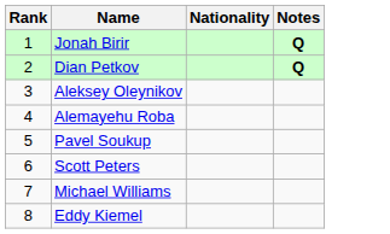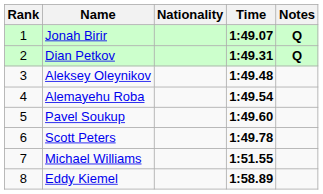 <table class="wikitable sortable" style="text-align:center">
 <tr>
 <th>Rank</th>
 <th>Name</th>
 <th>Nationality</th>
+<th>Time</th>
 <th>Notes</th>
 </tr>
 <tr bgcolor=ccffcc>
 <td>1</td>
 <td align=left><a href='#'>Jonah Birir</a></td>
 <td align=left></td>
+<td><strong>1:49.07</strong></td>
 <td><strong>Q</strong></td>
 </tr>
 <tr bgcolor=ccffcc>
 <td>2</td>
 <td align=left><a href='#'>Dian Petkov</a></td>
 <td align=left></td>
+<td><strong>1:49.31</strong></td>
 <td><strong>Q</strong></td>
 </tr>
 <tr>
 <td>3</td>
 <td align=left><a href='#'>Aleksey Oleynikov</a></td>
 <td align=left></td>
+<td><strong>1:49.48</strong></td>
 <td></td>
 </tr>
 <tr>
 <td>4</td>
 <td align=left><a href='#'>Alemayehu Roba</a></td>
 <td align=left></td>
+<td><strong>1:49.54</strong></td>
 <td></td>
 </tr>
 <tr>
 <td>5</td>
 <td align=left><a href='#'>Pavel Soukup</a></td>
 <td align=left></td>
+<td><strong>1:49.60</strong></td>
 <td></td>
 </tr>
 <tr>
 <td>6</td>
 <td align=left><a href='#'>Scott Peters</a></td>
 <td align=left></td>
+<td><strong>1:49.78</strong></td>
 <td></td>
 </tr>
 <tr>
 <td>7</td>
 <td align=left><a href='#'>Michael Williams</a></td>
 <td align=left></td>
+<td><strong>1:51.55</strong></td>
 <td></td>
 </tr>
 <tr>
 <td>8</td>
 <td align=left><a href='#'>Eddy Kiemel</a></td>
 <td align=left></td>
+<td><strong>1:58.89</strong></td>
 <td></td>
 </tr>
 </table>
